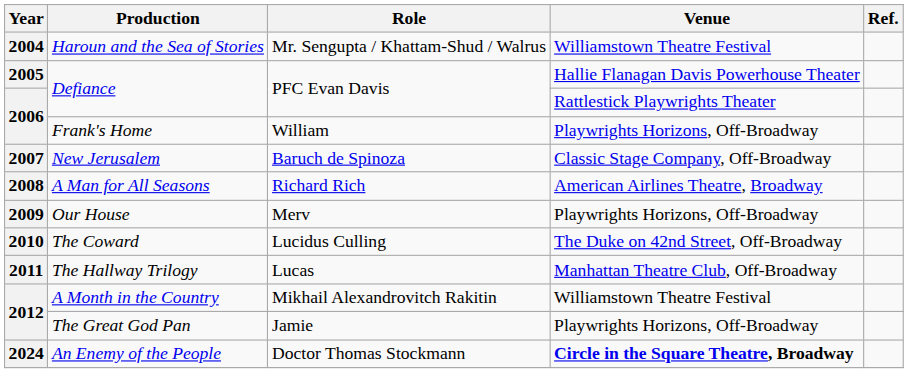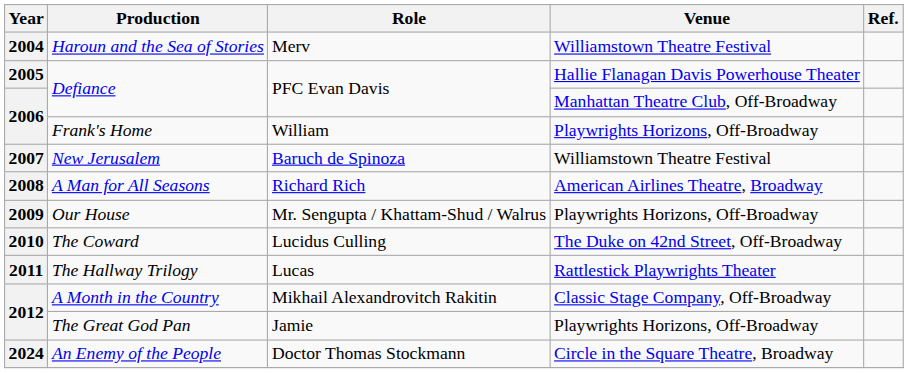 <table class="wikitable plainrowheaders sortable">
 <tr>
 <th scope="col">Year</th>
 <th scope="col">Production</th>
 <th scope="col">Role</th>
 <th scope="col">Venue</th>
 <th class=unsortable>Ref.</th>
 </tr>
 <tr>
 <th scope="row">2004</th>
 <td><em><a href='#'>Haroun and the Sea of Stories</a></em></td>
-<td>Mr. Sengupta / Khattam-Shud / Walrus</td>
+<td>Merv</td>
 <td><a href='#'>Williamstown Theatre Festival</a></td>
 <td></td>
 </tr>
 <tr>
 <th scope="row">2005</th>
 <td rowspan=2><em><a href='#'>Defiance</a></em></td>
 <td rowspan=2>PFC Evan Davis</td>
 <td><a href='#'>Hallie Flanagan Davis Powerhouse Theater</a></td>
 <td></td>
 </tr>
 <tr>
 <th scope="row" rowspan="2">2006</th>
-<td><a href='#'>Rattlestick Playwrights Theater</a></td>
+<td><a href='#'>Manhattan Theatre Club</a>, Off-Broadway</td>
 <td></td>
 </tr>
 <tr>
 <td><em>Frank's Home</em></td>
 <td>William</td>
 <td><a href='#'>Playwrights Horizons</a>, Off-Broadway</td>
 <td></td>
 </tr>
 <tr>
 <th scope="row">2007</th>
 <td><em><a href='#'>New Jerusalem</a></em></td>
 <td><a href='#'>Baruch de Spinoza</a></td>
-<td><a href='#'>Classic Stage Company</a>, Off-Broadway</td>
+<td>Williamstown Theatre Festival</td>
 <td></td>
 </tr>
 <tr>
 <th scope="row">2008</th>
 <td><em><a href='#'>A Man for All Seasons</a></em></td>
 <td><a href='#'>Richard Rich</a></td>
 <td><a href='#'>American Airlines Theatre</a>, <a href='#'>Broadway</a></td>
 <td></td>
 </tr>
 <tr>
 <th scope="row">2009</th>
 <td><em>Our House</em></td>
-<td>Merv</td>
+<td>Mr. Sengupta / Khattam-Shud / Walrus</td>
 <td>Playwrights Horizons, Off-Broadway</td>
 <td></td>
 </tr>
 <tr>
 <th scope="row">2010</th>
 <td><em>The Coward</em></td>
 <td>Lucidus Culling</td>
 <td><a href='#'>The Duke on 42nd Street</a>, Off-Broadway</td>
 <td></td>
 </tr>
 <tr>
 <th scope="row">2011</th>
 <td><em>The Hallway Trilogy</em></td>
 <td>Lucas</td>
-<td><a href='#'>Manhattan Theatre Club</a>, Off-Broadway</td>
+<td><a href='#'>Rattlestick Playwrights Theater</a></td>
 <td></td>
 </tr>
 <tr>
 <th scope="row" rowspan=2>2012</th>
 <td><em><a href='#'>A Month in the Country</a></em></td>
 <td>Mikhail Alexandrovitch Rakitin</td>
-<td>Williamstown Theatre Festival</td>
+<td><a href='#'>Classic Stage Company</a>, Off-Broadway</td>
 <td></td>
 </tr>
 <tr>
 <td><em>The Great God Pan</em></td>
 <td>Jamie</td>
 <td>Playwrights Horizons, Off-Broadway</td>
 <td></td>
 </tr>
 <tr>
 <th scope="row">2024</th>
 <td><em><a href='#'>An Enemy of the People</a></em></td>
 <td>Doctor Thomas Stockmann</td>
-<td><strong><a href='#'>Circle in the Square Theatre</a>, Broadway</strong></td>
+<td><a href='#'>Circle in the Square Theatre</a>, Broadway</td>
 <td></td>
 </tr>
 <tr>
 </tr>
 </table>
